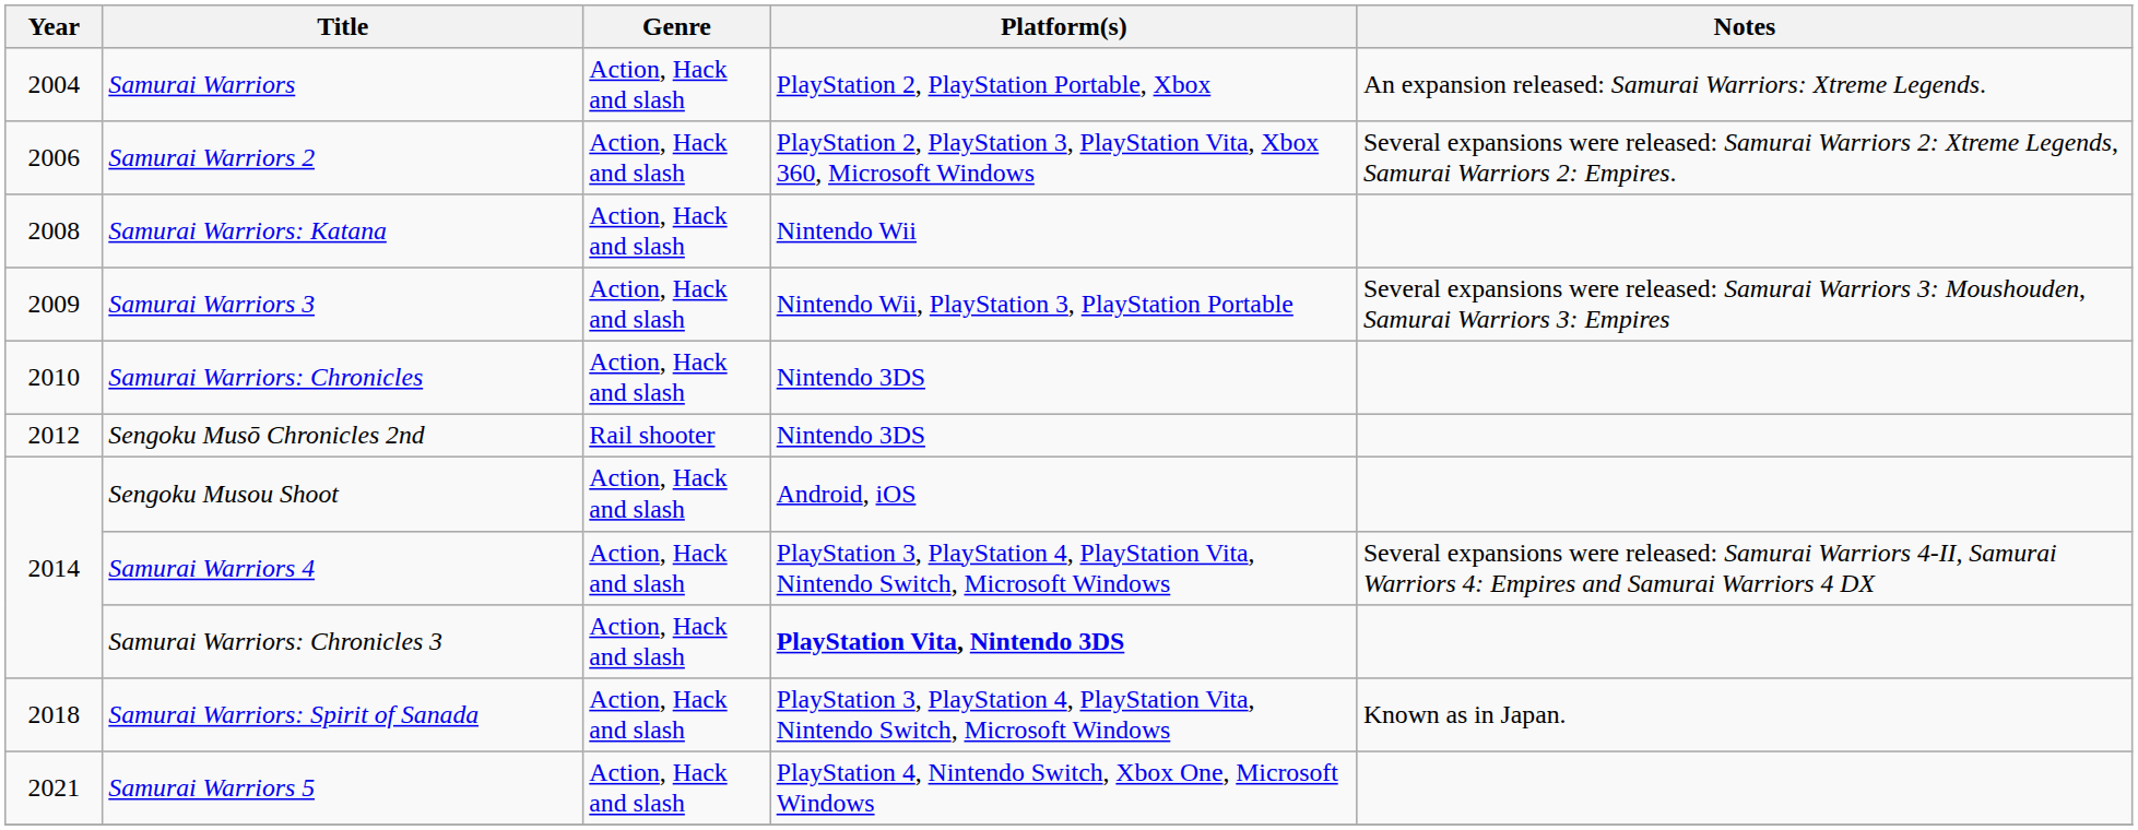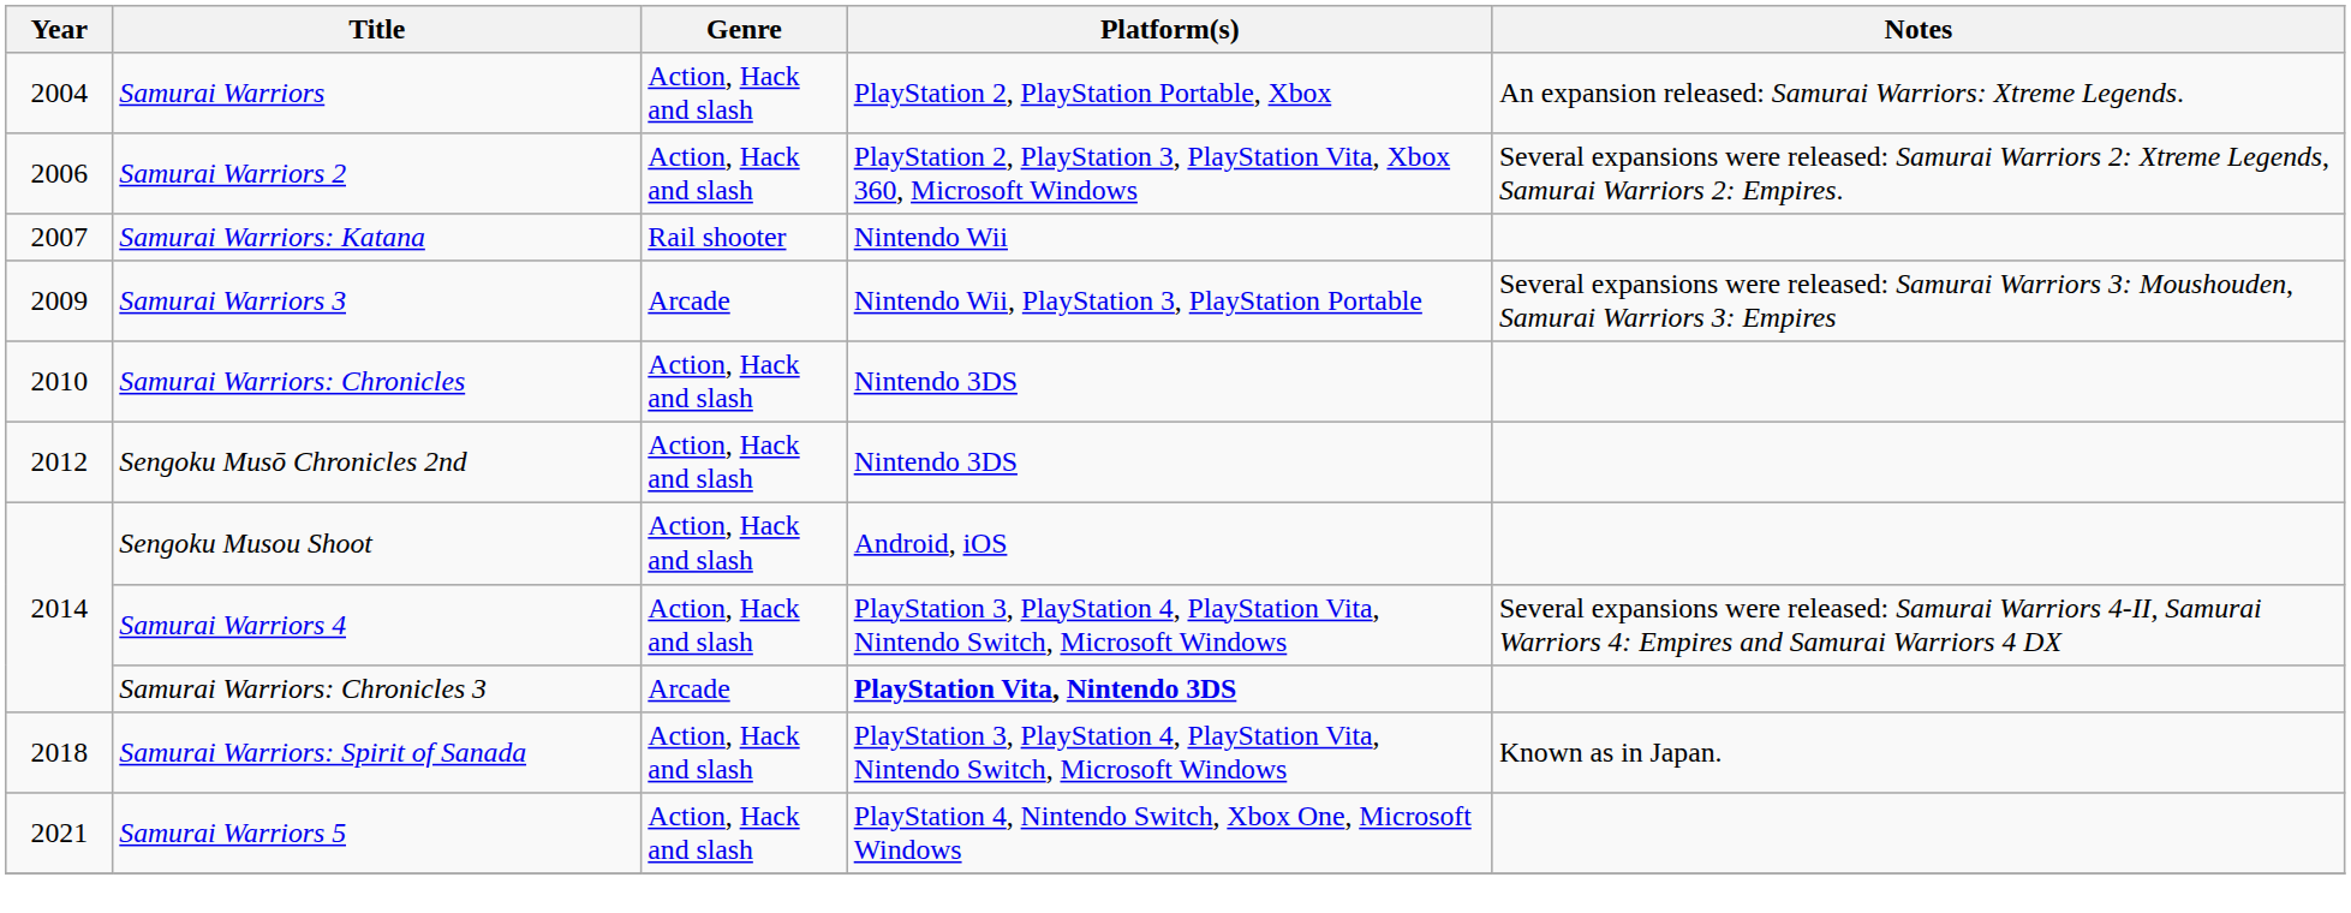 <table class="wikitable sortable" style="font-size: 95%;">
 <tr>
 <th style="width:50px;">Year</th>
 <th style="width:275px;">Title</th>
 <th style="min-width:50px;">Genre</th>
 <th style="min-width:90px;">Platform(s)</th>
 <th class="unsortable">Notes</th>
 </tr>
 <tr>
 <td style="text-align: center;">2004</td>
 <td><em><a href='#'>Samurai Warriors</a></em></td>
 <td><a href='#'>Action</a>, <a href='#'>Hack and slash</a></td>
 <td><a href='#'>PlayStation 2</a>, <a href='#'>PlayStation Portable</a>, <a href='#'>Xbox</a></td>
 <td>An expansion released: <em>Samurai Warriors: Xtreme Legends</em>.</td>
 </tr>
 <tr>
 <td style="text-align: center;">2006</td>
 <td><em><a href='#'>Samurai Warriors 2</a></em></td>
 <td><a href='#'>Action</a>, <a href='#'>Hack and slash</a></td>
 <td><a href='#'>PlayStation 2</a>, <a href='#'>PlayStation 3</a>, <a href='#'>PlayStation Vita</a>, <a href='#'>Xbox 360</a>, <a href='#'>Microsoft Windows</a></td>
 <td>Several expansions were released: <em>Samurai Warriors 2: Xtreme Legends</em>, <em>Samurai Warriors 2: Empires</em>.</td>
 </tr>
 <tr>
-<td style="text-align: center;">2008</td>
+<td style="text-align: center;">2007</td>
 <td><em><a href='#'>Samurai Warriors: Katana</a></em></td>
-<td><a href='#'>Action</a>, <a href='#'>Hack and slash</a></td>
+<td><a href='#'>Rail shooter</a></td>
 <td><a href='#'>Nintendo Wii</a></td>
 <td></td>
 </tr>
 <tr>
 <td style="text-align: center;">2009</td>
 <td><em><a href='#'>Samurai Warriors 3</a></em></td>
-<td><a href='#'>Action</a>, <a href='#'>Hack and slash</a></td>
+<td><a href='#'>Arcade</a></td>
 <td><a href='#'>Nintendo Wii</a>, <a href='#'>PlayStation 3</a>, <a href='#'>PlayStation Portable</a></td>
 <td>Several expansions were released: <em>Samurai Warriors 3:  Moushouden</em>, <em>Samurai Warriors 3: Empires</em></td>
 </tr>
 <tr>
 <td style="text-align: center;">2010</td>
 <td><em><a href='#'>Samurai Warriors: Chronicles</a></em></td>
 <td><a href='#'>Action</a>, <a href='#'>Hack and slash</a></td>
 <td><a href='#'>Nintendo 3DS</a></td>
 <td></td>
 </tr>
 <tr>
 <td style="text-align: center;">2012</td>
 <td><em>Sengoku Musō Chronicles 2nd</em></td>
-<td><a href='#'>Rail shooter</a></td>
+<td><a href='#'>Action</a>, <a href='#'>Hack and slash</a></td>
 <td><a href='#'>Nintendo 3DS</a></td>
 <td></td>
 </tr>
 <tr>
 <td rowspan="3" style="text-align: center;">2014</td>
 <td><em>Sengoku Musou Shoot</em></td>
 <td><a href='#'>Action</a>, <a href='#'>Hack and slash</a></td>
 <td><a href='#'>Android</a>, <a href='#'>iOS</a></td>
 <td></td>
 </tr>
 <tr>
 <td><em><a href='#'>Samurai Warriors 4</a></em></td>
 <td><a href='#'>Action</a>, <a href='#'>Hack and slash</a></td>
 <td><a href='#'>PlayStation 3</a>, <a href='#'>PlayStation 4</a>, <a href='#'>PlayStation Vita</a>, <a href='#'>Nintendo Switch</a>, <a href='#'>Microsoft Windows</a></td>
 <td>Several expansions were released: <em>Samurai Warriors 4-II, Samurai Warriors 4: Empires and Samurai Warriors 4 DX</em></td>
 </tr>
 <tr>
 <td><em>Samurai Warriors: Chronicles 3</em></td>
-<td><a href='#'>Action</a>, <a href='#'>Hack and slash</a></td>
+<td><a href='#'>Arcade</a></td>
 <td><strong><a href='#'>PlayStation Vita</a>, <a href='#'>Nintendo 3DS</a></strong></td>
 <td></td>
 </tr>
 <tr>
 <td style="text-align: center;">2018</td>
 <td><em><a href='#'>Samurai Warriors: Spirit of Sanada</a></em></td>
 <td><a href='#'>Action</a>, <a href='#'>Hack and slash</a></td>
 <td><a href='#'>PlayStation 3</a>, <a href='#'>PlayStation 4</a>, <a href='#'>PlayStation Vita</a>, <a href='#'>Nintendo Switch</a>, <a href='#'>Microsoft Windows</a></td>
 <td>Known as  in Japan.</td>
 </tr>
 <tr>
 <td style="text-align: center;">2021</td>
 <td><em><a href='#'>Samurai Warriors 5</a></em></td>
 <td><a href='#'>Action</a>, <a href='#'>Hack and slash</a></td>
 <td><a href='#'>PlayStation 4</a>, <a href='#'>Nintendo Switch</a>, <a href='#'>Xbox One</a>, <a href='#'>Microsoft Windows</a></td>
 <td></td>
 </tr>
 <tr>
 </tr>
 </table>
